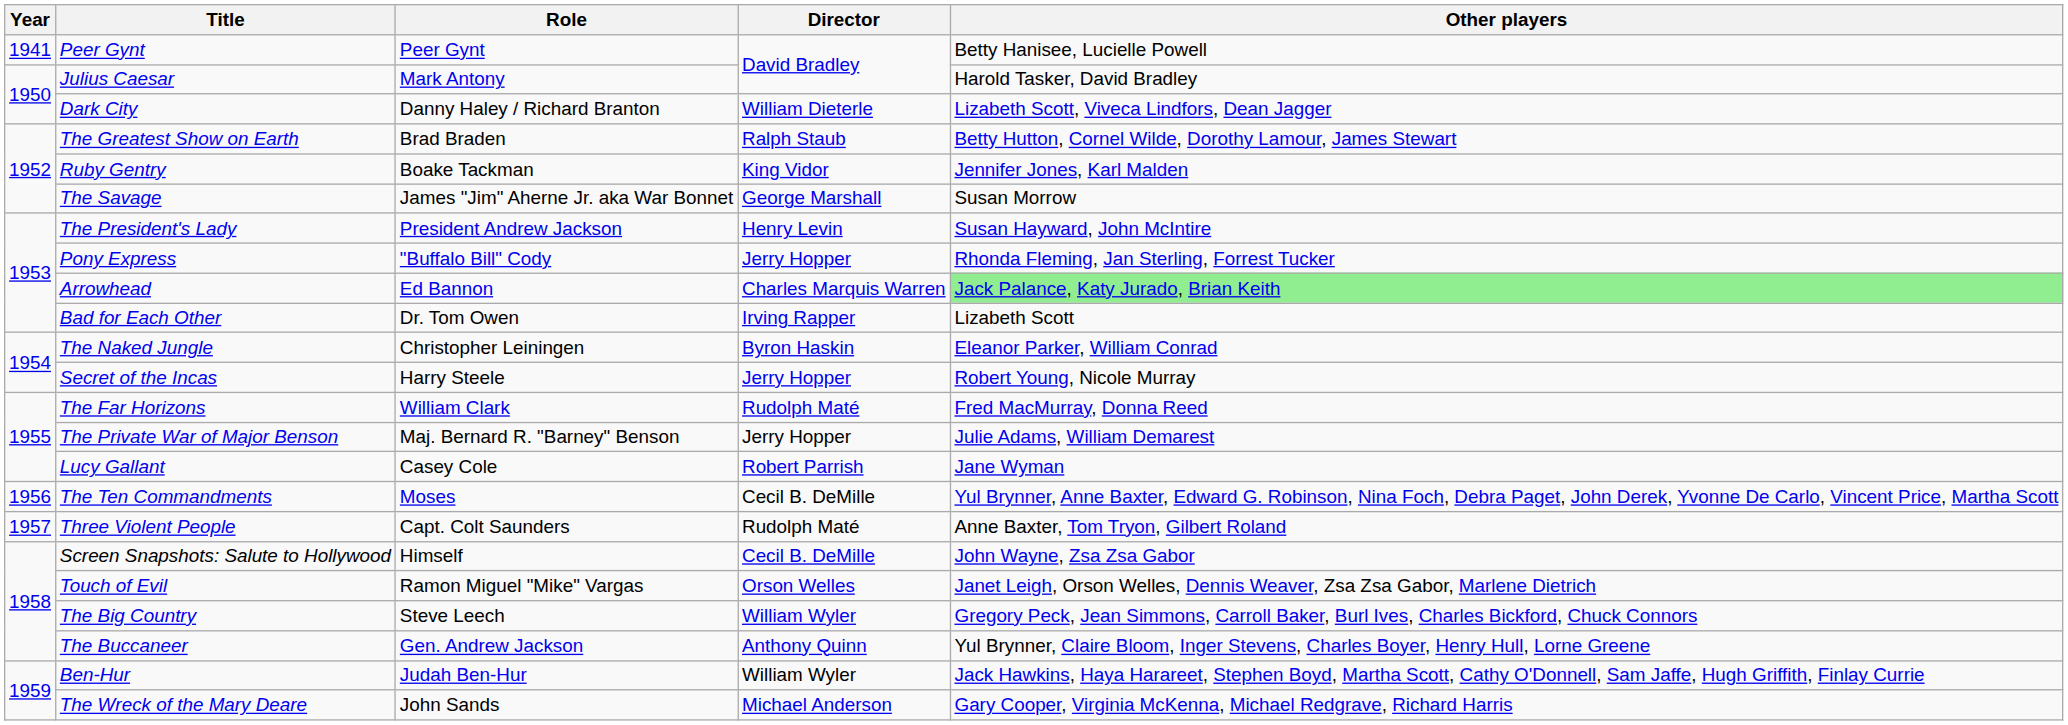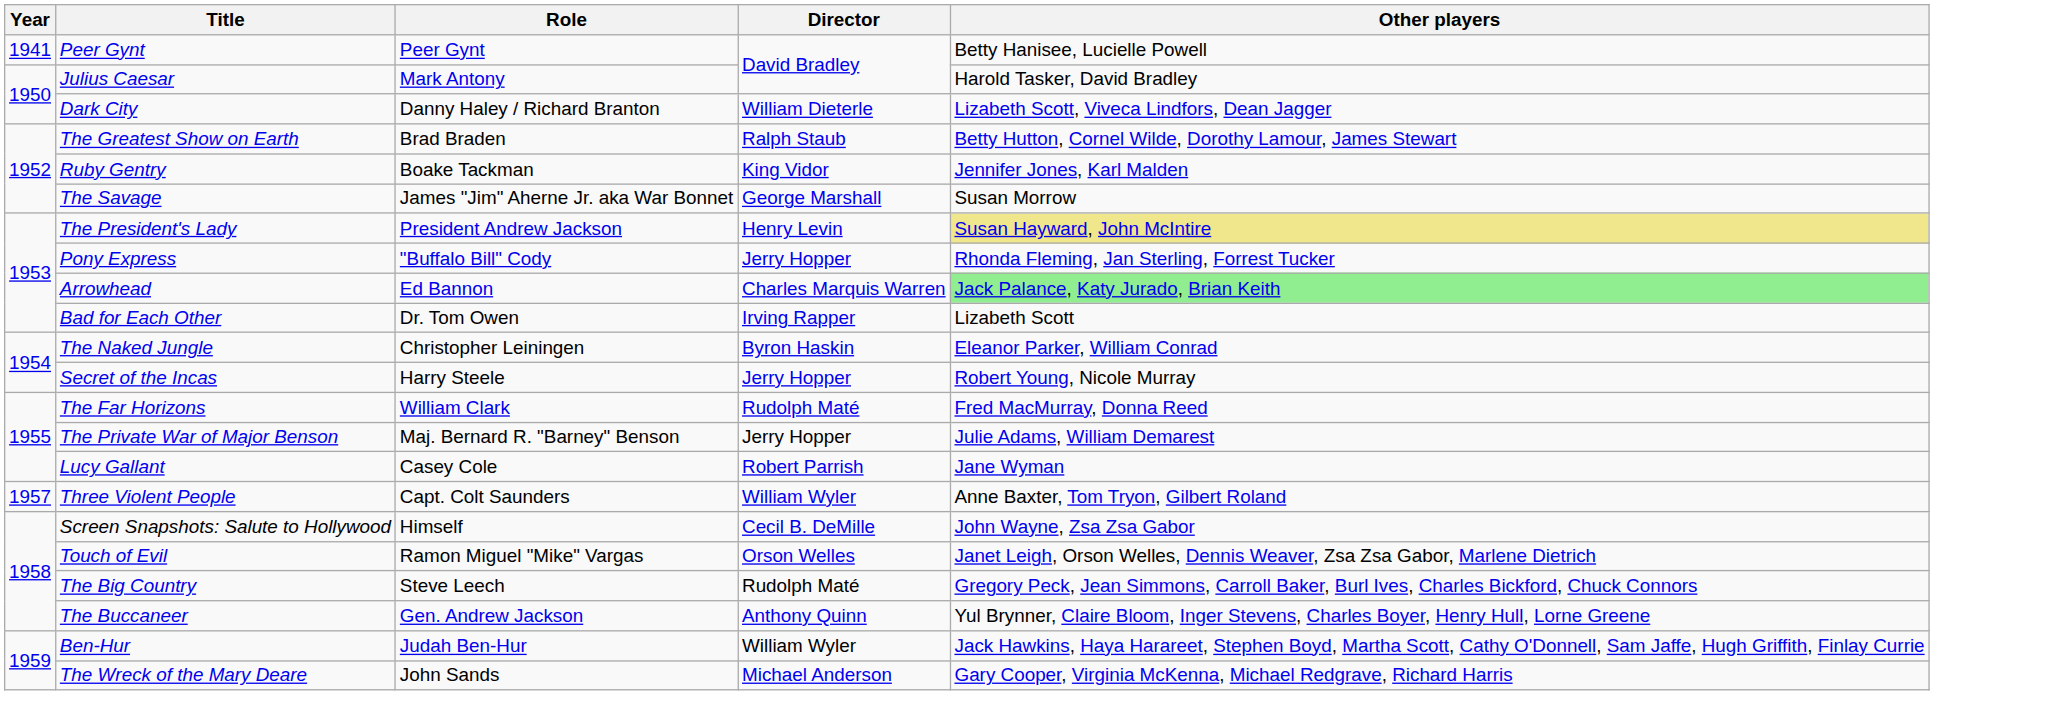 <table class="wikitable" style="font-size:90%;">
 <tr>
 <th>Year</th>
 <th>Title</th>
 <th>Role</th>
 <th>Director</th>
 <th>Other players</th>
 </tr>
 <tr>
 <td><a href='#'>1941</a></td>
 <td><em><a href='#'>Peer Gynt</a></em></td>
 <td><a href='#'>Peer Gynt</a></td>
 <td rowspan="2"><a href='#'>David Bradley</a></td>
 <td>Betty Hanisee, Lucielle Powell</td>
 </tr>
 <tr>
 <td rowspan=2><a href='#'>1950</a></td>
 <td><em><a href='#'>Julius Caesar</a></em></td>
 <td><a href='#'>Mark Antony</a></td>
 <td>Harold Tasker, David Bradley</td>
 </tr>
 <tr>
 <td><em><a href='#'>Dark City</a></em></td>
 <td>Danny Haley / Richard Branton</td>
 <td><a href='#'>William Dieterle</a></td>
 <td><a href='#'>Lizabeth Scott</a>, <a href='#'>Viveca Lindfors</a>, <a href='#'>Dean Jagger</a></td>
 </tr>
 <tr>
 <td rowspan=3><a href='#'>1952</a></td>
 <td><em><a href='#'>The Greatest Show on Earth</a></em></td>
 <td>Brad Braden</td>
 <td><a href='#'>Ralph Staub</a></td>
 <td><a href='#'>Betty Hutton</a>, <a href='#'>Cornel Wilde</a>, <a href='#'>Dorothy Lamour</a>, <a href='#'>James Stewart</a></td>
 </tr>
 <tr>
 <td><em><a href='#'>Ruby Gentry</a></em></td>
 <td>Boake Tackman</td>
 <td><a href='#'>King Vidor</a></td>
 <td><a href='#'>Jennifer Jones</a>, <a href='#'>Karl Malden</a></td>
 </tr>
 <tr>
 <td><em><a href='#'>The Savage</a></em></td>
 <td>James "Jim" Aherne Jr. aka War Bonnet</td>
 <td><a href='#'>George Marshall</a></td>
 <td>Susan Morrow</td>
 </tr>
 <tr>
 <td rowspan=4><a href='#'>1953</a></td>
 <td><em><a href='#'>The President's Lady</a></em></td>
 <td><a href='#'>President Andrew Jackson</a></td>
 <td><a href='#'>Henry Levin</a></td>
-<td><a href='#'>Susan Hayward</a>, <a href='#'>John McIntire</a></td>
+<td style="background: khaki;"><a href='#'>Susan Hayward</a>, <a href='#'>John McIntire</a></td>
 </tr>
 <tr>
 <td><em><a href='#'>Pony Express</a></em></td>
 <td><a href='#'>"Buffalo Bill" Cody</a></td>
 <td><a href='#'>Jerry Hopper</a></td>
 <td><a href='#'>Rhonda Fleming</a>, <a href='#'>Jan Sterling</a>, <a href='#'>Forrest Tucker</a></td>
 </tr>
 <tr>
 <td><em><a href='#'>Arrowhead</a></em></td>
 <td><a href='#'>Ed Bannon</a></td>
 <td><a href='#'>Charles Marquis Warren</a></td>
 <td style="background: lightgreen;"><a href='#'>Jack Palance</a>, <a href='#'>Katy Jurado</a>, <a href='#'>Brian Keith</a></td>
 </tr>
 <tr>
 <td><em><a href='#'>Bad for Each Other</a></em></td>
 <td>Dr. Tom Owen</td>
 <td><a href='#'>Irving Rapper</a></td>
 <td>Lizabeth Scott</td>
 </tr>
 <tr>
 <td rowspan=2><a href='#'>1954</a></td>
 <td><em><a href='#'>The Naked Jungle</a></em></td>
 <td>Christopher Leiningen</td>
 <td><a href='#'>Byron Haskin</a></td>
 <td><a href='#'>Eleanor Parker</a>, <a href='#'>William Conrad</a></td>
 </tr>
 <tr>
 <td><em><a href='#'>Secret of the Incas</a></em></td>
 <td>Harry Steele</td>
 <td><a href='#'>Jerry Hopper</a></td>
 <td><a href='#'>Robert Young</a>, Nicole Murray</td>
 </tr>
 <tr>
 <td rowspan=3><a href='#'>1955</a></td>
 <td><em><a href='#'>The Far Horizons</a></em></td>
 <td><a href='#'>William Clark</a></td>
 <td><a href='#'>Rudolph Maté</a></td>
 <td><a href='#'>Fred MacMurray</a>, <a href='#'>Donna Reed</a></td>
 </tr>
 <tr>
 <td><em><a href='#'>The Private War of Major Benson</a></em></td>
 <td>Maj. Bernard R. "Barney" Benson</td>
 <td>Jerry Hopper</td>
 <td><a href='#'>Julie Adams</a>, <a href='#'>William Demarest</a></td>
 </tr>
 <tr>
 <td><em><a href='#'>Lucy Gallant</a></em></td>
 <td>Casey Cole</td>
 <td><a href='#'>Robert Parrish</a></td>
 <td><a href='#'>Jane Wyman</a></td>
 </tr>
 <tr>
-<td><a href='#'>1956</a></td>
-<td><em><a href='#'>The Ten Commandments</a></em></td>
-<td><a href='#'>Moses</a></td>
-<td>Cecil B. DeMille</td>
-<td><a href='#'>Yul Brynner</a>, <a href='#'>Anne Baxter</a>, <a href='#'>Edward G. Robinson</a>, <a href='#'>Nina Foch</a>, <a href='#'>Debra Paget</a>, <a href='#'>John Derek</a>, <a href='#'>Yvonne De Carlo</a>, <a href='#'>Vincent Price</a>, <a href='#'>Martha Scott</a></td>
-</tr>
-<tr>
 <td><a href='#'>1957</a></td>
 <td><em><a href='#'>Three Violent People</a></em></td>
 <td>Capt. Colt Saunders</td>
-<td>Rudolph Maté</td>
+<td><a href='#'>William Wyler</a></td>
 <td>Anne Baxter, <a href='#'>Tom Tryon</a>, <a href='#'>Gilbert Roland</a></td>
 </tr>
 <tr>
 <td rowspan=4><a href='#'>1958</a></td>
 <td><em>Screen Snapshots: Salute to Hollywood</em></td>
 <td>Himself</td>
 <td><a href='#'>Cecil B. DeMille</a></td>
 <td><a href='#'>John Wayne</a>, <a href='#'>Zsa Zsa Gabor</a></td>
 </tr>
 <tr>
 <td><em><a href='#'>Touch of Evil</a></em></td>
 <td>Ramon Miguel "Mike" Vargas</td>
 <td><a href='#'>Orson Welles</a></td>
 <td><a href='#'>Janet Leigh</a>, Orson Welles, <a href='#'>Dennis Weaver</a>, Zsa Zsa Gabor, <a href='#'>Marlene Dietrich</a></td>
 </tr>
 <tr>
 <td><em><a href='#'>The Big Country</a></em></td>
 <td>Steve Leech</td>
-<td><a href='#'>William Wyler</a></td>
+<td>Rudolph Maté</td>
 <td><a href='#'>Gregory Peck</a>, <a href='#'>Jean Simmons</a>, <a href='#'>Carroll Baker</a>, <a href='#'>Burl Ives</a>, <a href='#'>Charles Bickford</a>, <a href='#'>Chuck Connors</a></td>
 </tr>
 <tr>
 <td><em><a href='#'>The Buccaneer</a></em></td>
 <td><a href='#'>Gen. Andrew Jackson</a></td>
 <td><a href='#'>Anthony Quinn</a></td>
 <td>Yul Brynner, <a href='#'>Claire Bloom</a>, <a href='#'>Inger Stevens</a>, <a href='#'>Charles Boyer</a>, <a href='#'>Henry Hull</a>, <a href='#'>Lorne Greene</a></td>
 </tr>
 <tr>
 <td rowspan=2><a href='#'>1959</a></td>
 <td><em><a href='#'>Ben-Hur</a></em></td>
 <td><a href='#'>Judah Ben-Hur</a></td>
 <td>William Wyler</td>
 <td><a href='#'>Jack Hawkins</a>, <a href='#'>Haya Harareet</a>, <a href='#'>Stephen Boyd</a>, <a href='#'>Martha Scott</a>, <a href='#'>Cathy O'Donnell</a>, <a href='#'>Sam Jaffe</a>, <a href='#'>Hugh Griffith</a>, <a href='#'>Finlay Currie</a></td>
 </tr>
 <tr>
 <td><em><a href='#'>The Wreck of the Mary Deare</a></em></td>
 <td>John Sands</td>
 <td><a href='#'>Michael Anderson</a></td>
 <td><a href='#'>Gary Cooper</a>, <a href='#'>Virginia McKenna</a>, <a href='#'>Michael Redgrave</a>, <a href='#'>Richard Harris</a></td>
 </tr>
 </table>
